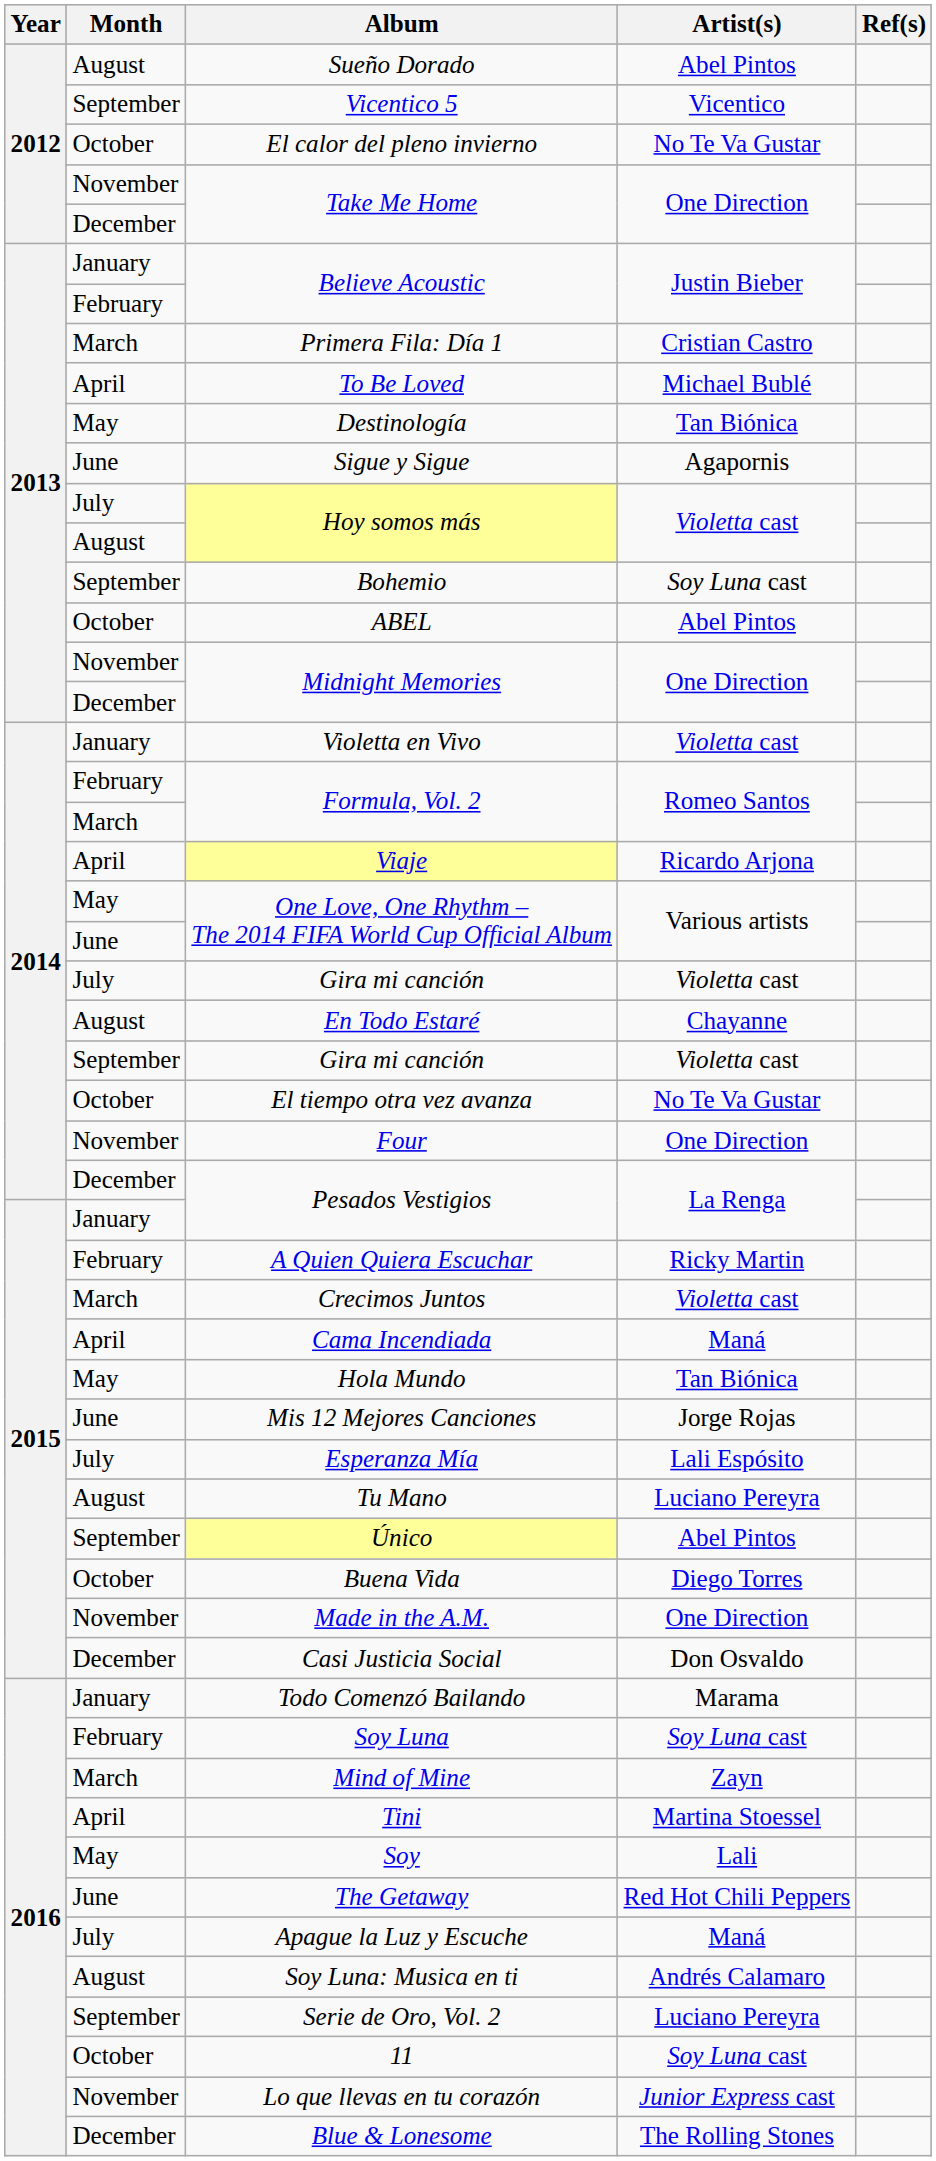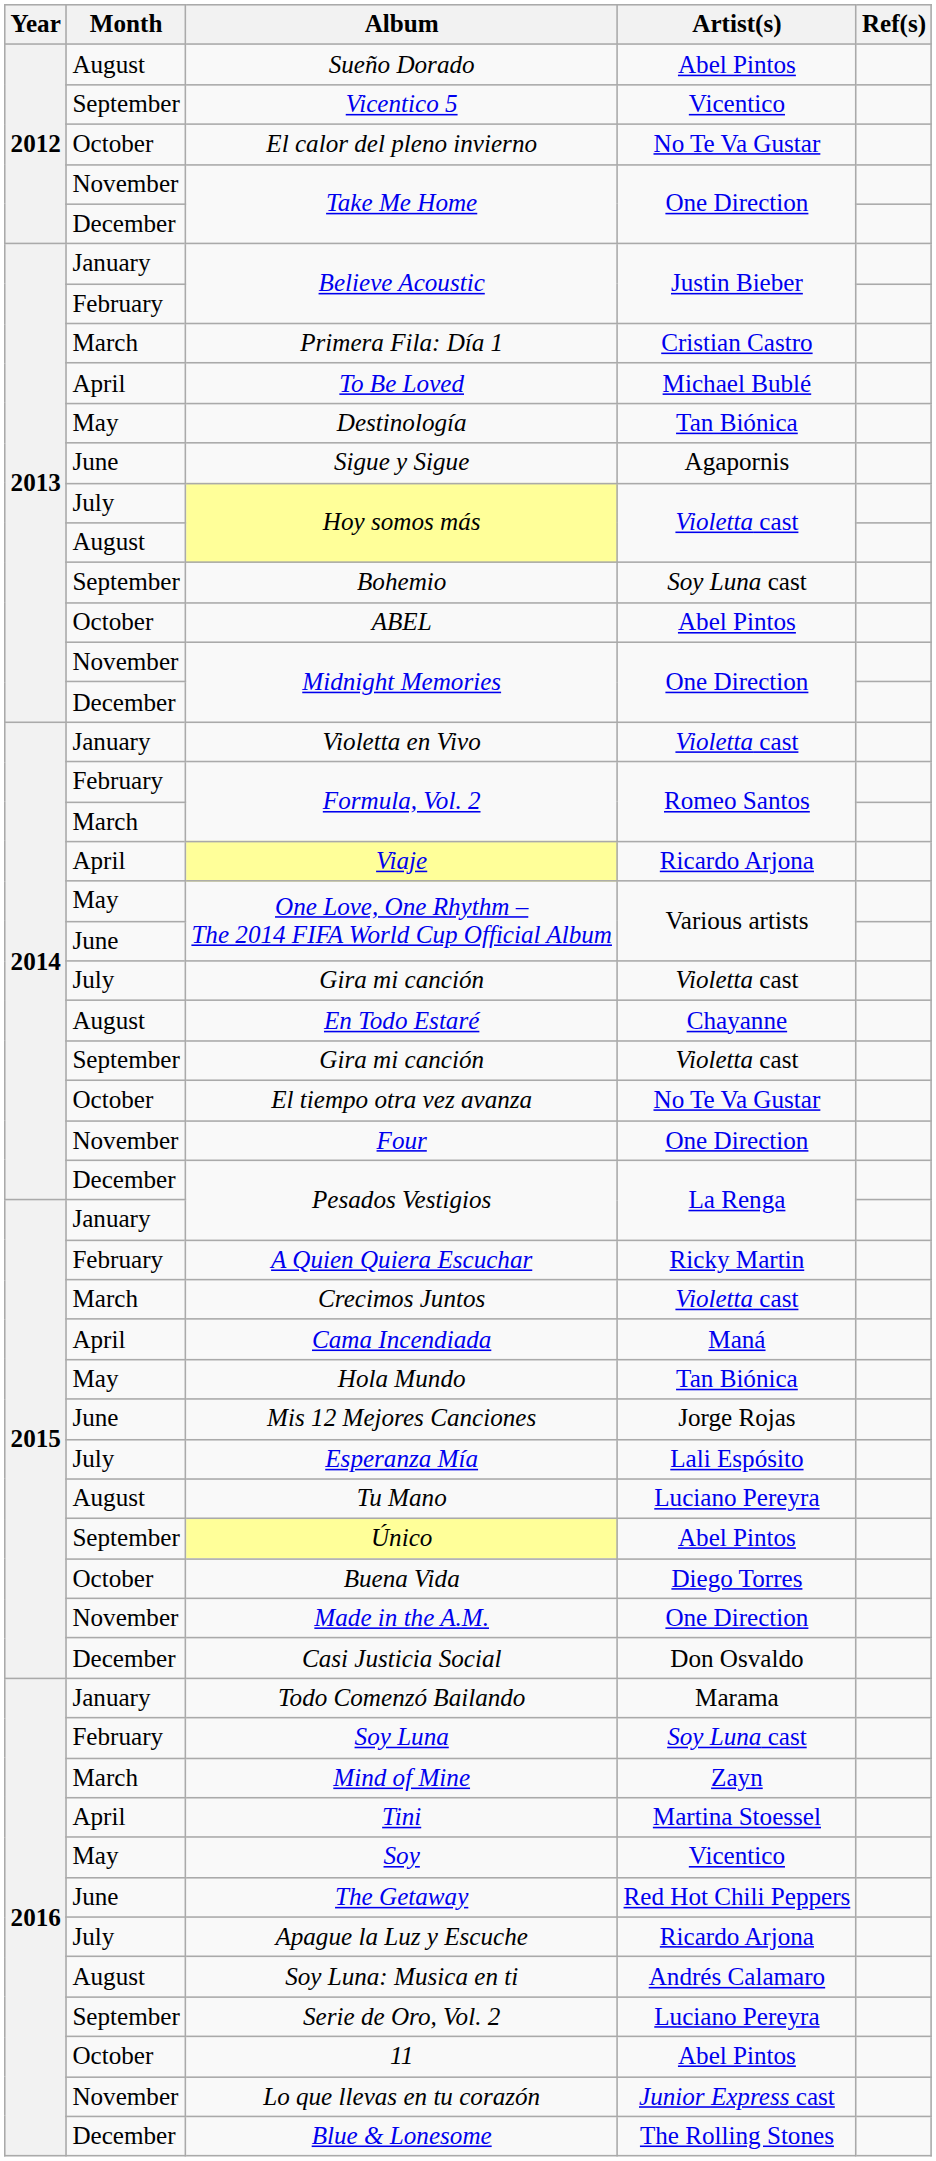 <table class="wikitable" style="text-align: center;">
 <tr>
 <th>Year</th>
 <th>Month</th>
 <th>Album</th>
 <th>Artist(s)</th>
 <th>Ref(s)</th>
 </tr>
 <tr>
 <th rowspan=5>2012</th>
 <td style="text-align: left;">August</td>
 <td><em>Sueño Dorado</em></td>
 <td><a href='#'>Abel Pintos</a></td>
 <td></td>
 </tr>
 <tr>
 <td style="text-align: left;">September</td>
 <td><em><a href='#'>Vicentico 5</a></em></td>
 <td><a href='#'>Vicentico</a></td>
 <td></td>
 </tr>
 <tr>
 <td style="text-align: left;">October</td>
 <td><em>El calor del pleno invierno</em></td>
 <td><a href='#'>No Te Va Gustar</a></td>
 <td></td>
 </tr>
 <tr>
 <td style="text-align: left;">November</td>
 <td rowspan=2><em><a href='#'>Take Me Home</a></em></td>
 <td rowspan=2><a href='#'>One Direction</a></td>
 <td></td>
 </tr>
 <tr>
 <td style="text-align: left;">December</td>
 <td></td>
 </tr>
 <tr>
 <th rowspan=12>2013</th>
 <td style="text-align: left;">January</td>
 <td rowspan=2><em><a href='#'>Believe Acoustic</a></em></td>
 <td rowspan=2><a href='#'>Justin Bieber</a></td>
 <td></td>
 </tr>
 <tr>
 <td style="text-align: left;">February</td>
 <td></td>
 </tr>
 <tr>
 <td style="text-align: left;">March</td>
 <td><em>Primera Fila: Día 1</em></td>
 <td><a href='#'>Cristian Castro</a></td>
 <td></td>
 </tr>
 <tr>
 <td style="text-align: left;">April</td>
 <td><em><a href='#'>To Be Loved</a></em></td>
 <td><a href='#'>Michael Bublé</a></td>
 <td></td>
 </tr>
 <tr>
 <td style="text-align: left;">May</td>
 <td><em>Destinología</em></td>
 <td><a href='#'>Tan Biónica</a></td>
 <td></td>
 </tr>
 <tr>
 <td style="text-align: left;">June</td>
 <td><em>Sigue y Sigue</em></td>
 <td>Agapornis</td>
 <td></td>
 </tr>
 <tr>
 <td style="text-align: left;">July</td>
 <td bgcolor=#FFFF99 rowspan=2><em>Hoy somos más</em> </td>
 <td rowspan=2><a href='#'><em>Violetta</em> cast</a></td>
 <td></td>
 </tr>
 <tr>
 <td style="text-align: left;">August</td>
 <td></td>
 </tr>
 <tr>
 <td style="text-align: left;">September</td>
 <td><em>Bohemio</em></td>
 <td><em>Soy Luna</em> cast</td>
 <td></td>
 </tr>
 <tr>
 <td style="text-align: left;">October</td>
 <td><em>ABEL</em></td>
 <td><a href='#'>Abel Pintos</a></td>
 <td></td>
 </tr>
 <tr>
 <td style="text-align: left;">November</td>
 <td rowspan=2><em><a href='#'>Midnight Memories</a></em></td>
 <td rowspan=2><a href='#'>One Direction</a></td>
 <td></td>
 </tr>
 <tr>
 <td style="text-align: left;">December</td>
 <td></td>
 </tr>
 <tr>
 <th rowspan=12>2014</th>
 <td style="text-align: left;">January</td>
 <td><em>Violetta en Vivo</em></td>
 <td><a href='#'><em>Violetta</em> cast</a></td>
 <td></td>
 </tr>
 <tr>
 <td style="text-align: left;">February</td>
 <td rowspan=2><em><a href='#'>Formula, Vol. 2</a></em></td>
 <td rowspan=2><a href='#'>Romeo Santos</a></td>
 <td></td>
 </tr>
 <tr>
 <td style="text-align: left;">March</td>
 <td></td>
 </tr>
 <tr>
 <td style="text-align: left;">April</td>
 <td bgcolor=#FFFF99><em><a href='#'>Viaje</a></em> </td>
 <td><a href='#'>Ricardo Arjona</a></td>
 <td></td>
 </tr>
 <tr>
 <td style="text-align: left;">May</td>
 <td rowspan=2><em><a href='#'>One Love, One Rhythm –<br>The 2014 FIFA World Cup Official Album</a></em></td>
 <td rowspan=2>Various artists</td>
 <td></td>
 </tr>
 <tr>
 <td style="text-align: left;">June</td>
 <td></td>
 </tr>
 <tr>
 <td style="text-align: left;">July</td>
 <td><em>Gira mi canción</em></td>
 <td><em>Violetta</em> cast</td>
 <td></td>
 </tr>
 <tr>
 <td style="text-align: left;">August</td>
 <td><em><a href='#'>En Todo Estaré</a></em></td>
 <td><a href='#'>Chayanne</a></td>
 <td></td>
 </tr>
 <tr>
 <td style="text-align: left;">September</td>
 <td><em>Gira mi canción</em></td>
 <td><em>Violetta</em> cast</td>
 <td></td>
 </tr>
 <tr>
 <td style="text-align: left;">October</td>
 <td><em>El tiempo otra vez avanza</em></td>
 <td><a href='#'>No Te Va Gustar</a></td>
 <td></td>
 </tr>
 <tr>
 <td style="text-align: left;">November</td>
 <td><em><a href='#'>Four</a></em></td>
 <td><a href='#'>One Direction</a></td>
 <td></td>
 </tr>
 <tr>
 <td style="text-align: left;">December</td>
 <td rowspan=2><em>Pesados Vestigios</em></td>
 <td rowspan=2><a href='#'>La Renga</a></td>
 <td></td>
 </tr>
 <tr>
 <th rowspan=12>2015</th>
 <td style="text-align: left;">January</td>
 <td></td>
 </tr>
 <tr>
 <td style="text-align: left;">February</td>
 <td><em><a href='#'>A Quien Quiera Escuchar</a></em></td>
 <td><a href='#'>Ricky Martin</a></td>
 <td></td>
 </tr>
 <tr>
 <td style="text-align: left;">March</td>
 <td><em>Crecimos Juntos</em></td>
 <td><a href='#'><em>Violetta</em> cast</a></td>
 <td></td>
 </tr>
 <tr>
 <td style="text-align: left;">April</td>
 <td><em><a href='#'>Cama Incendiada</a></em></td>
 <td><a href='#'>Maná</a></td>
 <td></td>
 </tr>
 <tr>
 <td style="text-align: left;">May</td>
 <td><em>Hola Mundo</em></td>
 <td><a href='#'>Tan Biónica</a></td>
 <td></td>
 </tr>
 <tr>
 <td style="text-align: left;">June</td>
 <td><em>Mis 12 Mejores Canciones</em></td>
 <td>Jorge Rojas</td>
 <td></td>
 </tr>
 <tr>
 <td style="text-align: left;">July</td>
 <td><em><a href='#'>Esperanza Mía</a></em></td>
 <td><a href='#'>Lali Espósito</a></td>
 <td></td>
 </tr>
 <tr>
 <td style="text-align: left;">August</td>
 <td><em>Tu Mano</em></td>
 <td><a href='#'>Luciano Pereyra</a></td>
 <td></td>
 </tr>
 <tr>
 <td style="text-align: left;">September</td>
 <td bgcolor=#FFFF99><em>Único</em> </td>
 <td><a href='#'>Abel Pintos</a></td>
 <td></td>
 </tr>
 <tr>
 <td style="text-align: left;">October</td>
 <td><em>Buena Vida</em></td>
 <td><a href='#'>Diego Torres</a></td>
 <td></td>
 </tr>
 <tr>
 <td style="text-align: left;">November</td>
 <td><em><a href='#'>Made in the A.M.</a></em></td>
 <td><a href='#'>One Direction</a></td>
 <td></td>
 </tr>
 <tr>
 <td style="text-align: left;">December</td>
 <td><em>Casi Justicia Social</em></td>
 <td>Don Osvaldo</td>
 <td></td>
 </tr>
 <tr>
 <th rowspan=12>2016</th>
 <td style="text-align: left;">January</td>
 <td><em>Todo Comenzó Bailando</em></td>
 <td>Marama</td>
 <td></td>
 </tr>
 <tr>
 <td style="text-align: left;">February</td>
 <td><em><a href='#'>Soy Luna</a></em></td>
 <td><a href='#'><em>Soy Luna</em> cast</a></td>
 <td></td>
 </tr>
 <tr>
 <td style="text-align: left;">March</td>
 <td><em><a href='#'>Mind of Mine</a></em></td>
 <td><a href='#'>Zayn</a></td>
 <td></td>
 </tr>
 <tr>
 <td style="text-align: left;">April</td>
 <td><em><a href='#'>Tini</a></em></td>
 <td><a href='#'>Martina Stoessel</a></td>
 <td></td>
 </tr>
 <tr>
 <td style="text-align: left;">May</td>
 <td><em><a href='#'>Soy</a></em></td>
-<td><a href='#'>Lali</a></td>
+<td><a href='#'>Vicentico</a></td>
 <td></td>
 </tr>
 <tr>
 <td style="text-align: left;">June</td>
 <td><em><a href='#'>The Getaway</a></em></td>
 <td><a href='#'>Red Hot Chili Peppers</a></td>
 <td></td>
 </tr>
 <tr>
 <td style="text-align: left;">July</td>
 <td><em>Apague la Luz y Escuche</em></td>
-<td><a href='#'>Maná</a></td>
+<td><a href='#'>Ricardo Arjona</a></td>
 <td></td>
 </tr>
 <tr>
 <td style="text-align: left;">August</td>
 <td><em>Soy Luna: Musica en ti</em></td>
 <td><a href='#'>Andrés Calamaro</a></td>
 <td></td>
 </tr>
 <tr>
 <td style="text-align: left;">September</td>
 <td><em>Serie de Oro, Vol. 2</em></td>
 <td><a href='#'>Luciano Pereyra</a></td>
 <td></td>
 </tr>
 <tr>
 <td style="text-align: left;">October</td>
 <td><em>11</em></td>
-<td><a href='#'><em>Soy Luna</em> cast</a></td>
+<td><a href='#'>Abel Pintos</a></td>
 <td></td>
 </tr>
 <tr>
 <td style="text-align: left;">November</td>
 <td><em>Lo que llevas en tu corazón</em></td>
 <td><a href='#'><em>Junior Express</em> cast</a></td>
 <td></td>
 </tr>
 <tr>
 <td style="text-align: left;">December</td>
 <td><em><a href='#'>Blue & Lonesome</a></em></td>
 <td><a href='#'>The Rolling Stones</a></td>
 <td></td>
 </tr>
 </table>
